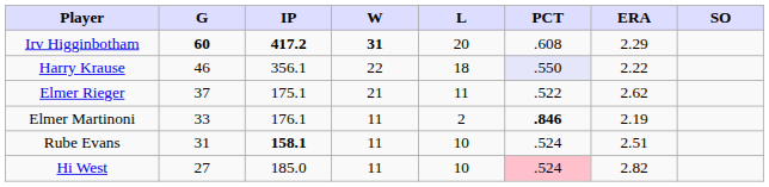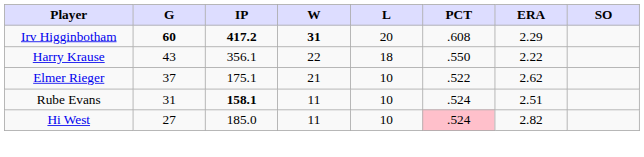 <table class="wikitable sortable">
 <tr>
 <th style="background:#ddf; width:16%;">Player</th>
 <th style="background:#ddf; width:9%;">G</th>
 <th style="background:#ddf; width:9%;">IP</th>
 <th style="background:#ddf; width:9%;">W</th>
 <th style="background:#ddf; width:9%;">L</th>
 <th style="background:#ddf; width:9%;">PCT</th>
 <th style="background:#ddf; width:9%;">ERA</th>
 <th style="background:#ddf; width:9%;">SO</th>
 </tr>
 <tr style="text-align:center;">
 <td><a href='#'>Irv Higginbotham</a></td>
 <td><strong>60</strong></td>
 <td><strong>417.2</strong></td>
 <td><strong>31</strong></td>
 <td>20</td>
 <td>.608</td>
 <td>2.29</td>
 <td></td>
 </tr>
 <tr style="text-align:center;">
 <td><a href='#'>Harry Krause</a></td>
-<td>46</td>
+<td>43</td>
 <td>356.1</td>
 <td>22</td>
 <td>18</td>
-<td style="background: lavender;">.550</td>
+<td>.550</td>
 <td>2.22</td>
 <td></td>
 </tr>
 <tr style="text-align:center;">
 <td><a href='#'>Elmer Rieger</a></td>
 <td>37</td>
 <td>175.1</td>
 <td>21</td>
-<td>11</td>
+<td>10</td>
 <td>.522</td>
 <td>2.62</td>
-<td></td>
-</tr>
-<tr style="text-align:center;">
-<td>Elmer Martinoni</td>
-<td>33</td>
-<td>176.1</td>
-<td>11</td>
-<td>2</td>
-<td><strong>.846</strong></td>
-<td>2.19</td>
 <td></td>
 </tr>
 <tr style="text-align:center;">
 <td>Rube Evans</td>
 <td>31</td>
 <td><strong>158.1</strong></td>
 <td>11</td>
 <td>10</td>
 <td>.524</td>
 <td>2.51</td>
 <td></td>
 </tr>
 <tr style="text-align:center;">
 <td><a href='#'>Hi West</a></td>
 <td>27</td>
 <td>185.0</td>
 <td>11</td>
 <td>10</td>
 <td style="background: pink;">.524</td>
 <td>2.82</td>
 <td></td>
 </tr>
 </table>
